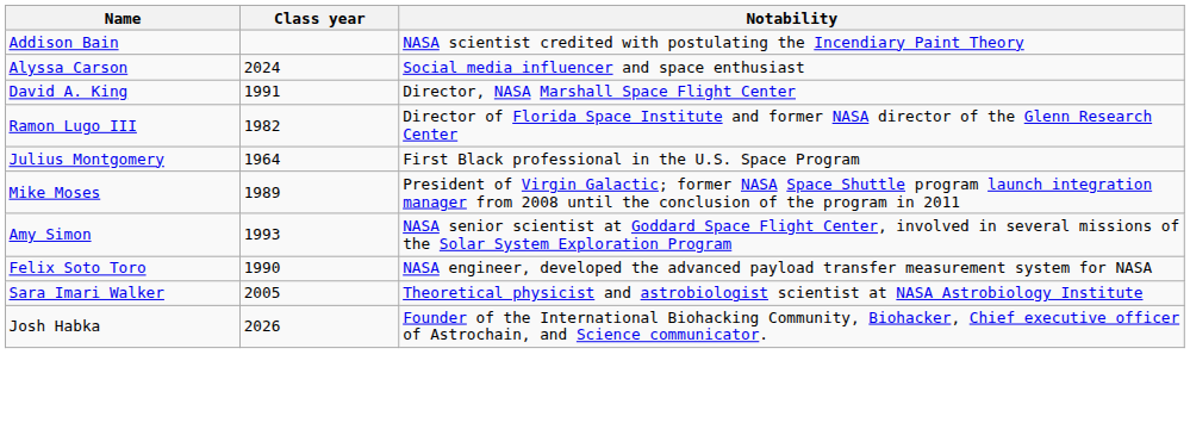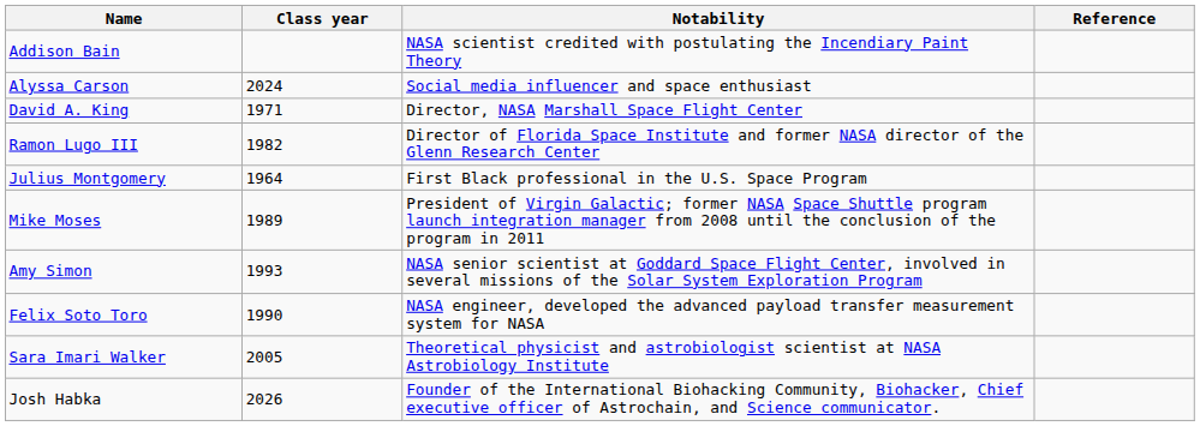 <table class="wikitable sortable" style="width: 80%;">
 <tr valign="top">
 <th style="width: 15em;">Name</th>
 <th style="width: 10em;">Class year</th>
 <th>Notability</th>
+<th class="unsortable"  style="width: 10em;">Reference</th>
 </tr>
 <tr>
 <td><a href='#'>Addison Bain</a></td>
 <td></td>
 <td><a href='#'>NASA</a> scientist credited with postulating the <a href='#'>Incendiary Paint Theory</a></td>
+<td></td>
 </tr>
 <tr>
 <td><a href='#'>Alyssa Carson</a></td>
 <td>2024</td>
 <td><a href='#'>Social media influencer</a> and space enthusiast</td>
+<td></td>
 </tr>
 <tr>
 <td><a href='#'>David A. King</a></td>
-<td>1991</td>
+<td>1971</td>
 <td>Director, <a href='#'>NASA</a> <a href='#'>Marshall Space Flight Center</a></td>
+<td></td>
 </tr>
 <tr>
 <td><a href='#'>Ramon Lugo III</a></td>
 <td>1982</td>
 <td>Director of <a href='#'>Florida Space Institute</a> and former <a href='#'>NASA</a> director of the <a href='#'>Glenn Research Center</a></td>
+<td></td>
 </tr>
 <tr>
 <td><a href='#'>Julius Montgomery</a></td>
 <td>1964</td>
 <td>First Black professional in the U.S. Space Program</td>
+<td></td>
 </tr>
 <tr>
 <td><a href='#'>Mike Moses</a></td>
 <td>1989</td>
 <td>President of <a href='#'>Virgin Galactic</a>; former <a href='#'>NASA</a> <a href='#'>Space Shuttle</a> program <a href='#'>launch integration manager</a> from 2008 until the conclusion of the program in 2011</td>
+<td></td>
 </tr>
 <tr>
 <td><a href='#'>Amy Simon</a></td>
 <td>1993</td>
 <td><a href='#'>NASA</a> senior scientist at <a href='#'>Goddard Space Flight Center</a>, involved in several missions of the <a href='#'>Solar System Exploration Program</a></td>
+<td></td>
 </tr>
 <tr>
 <td><a href='#'>Felix Soto Toro</a></td>
 <td>1990</td>
 <td><a href='#'>NASA</a> engineer, developed the advanced payload transfer measurement system for NASA</td>
+<td></td>
 </tr>
 <tr>
 <td><a href='#'>Sara Imari Walker</a></td>
 <td>2005</td>
 <td><a href='#'>Theoretical physicist</a> and <a href='#'>astrobiologist</a> scientist at <a href='#'>NASA Astrobiology Institute</a></td>
+<td></td>
 </tr>
 <tr>
 <td>Josh Habka</td>
 <td>2026</td>
 <td><a href='#'>Founder</a> of the International Biohacking Community, <a href='#'>Biohacker</a>, <a href='#'>Chief executive officer</a> of Astrochain, and <a href='#'>Science communicator</a>.</td>
+<td></td>
 </tr>
 </table>
